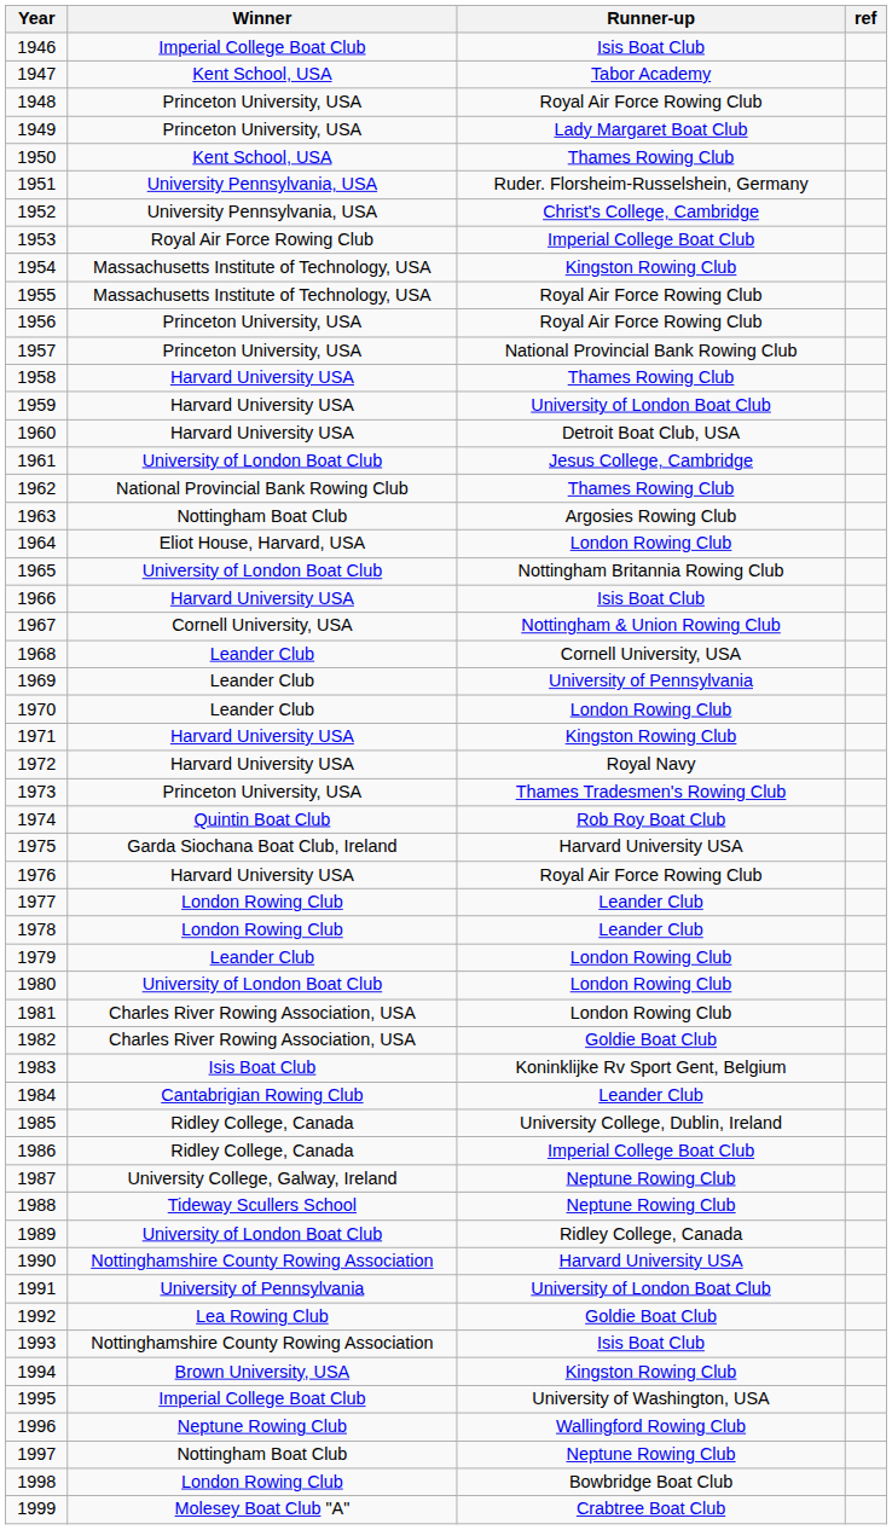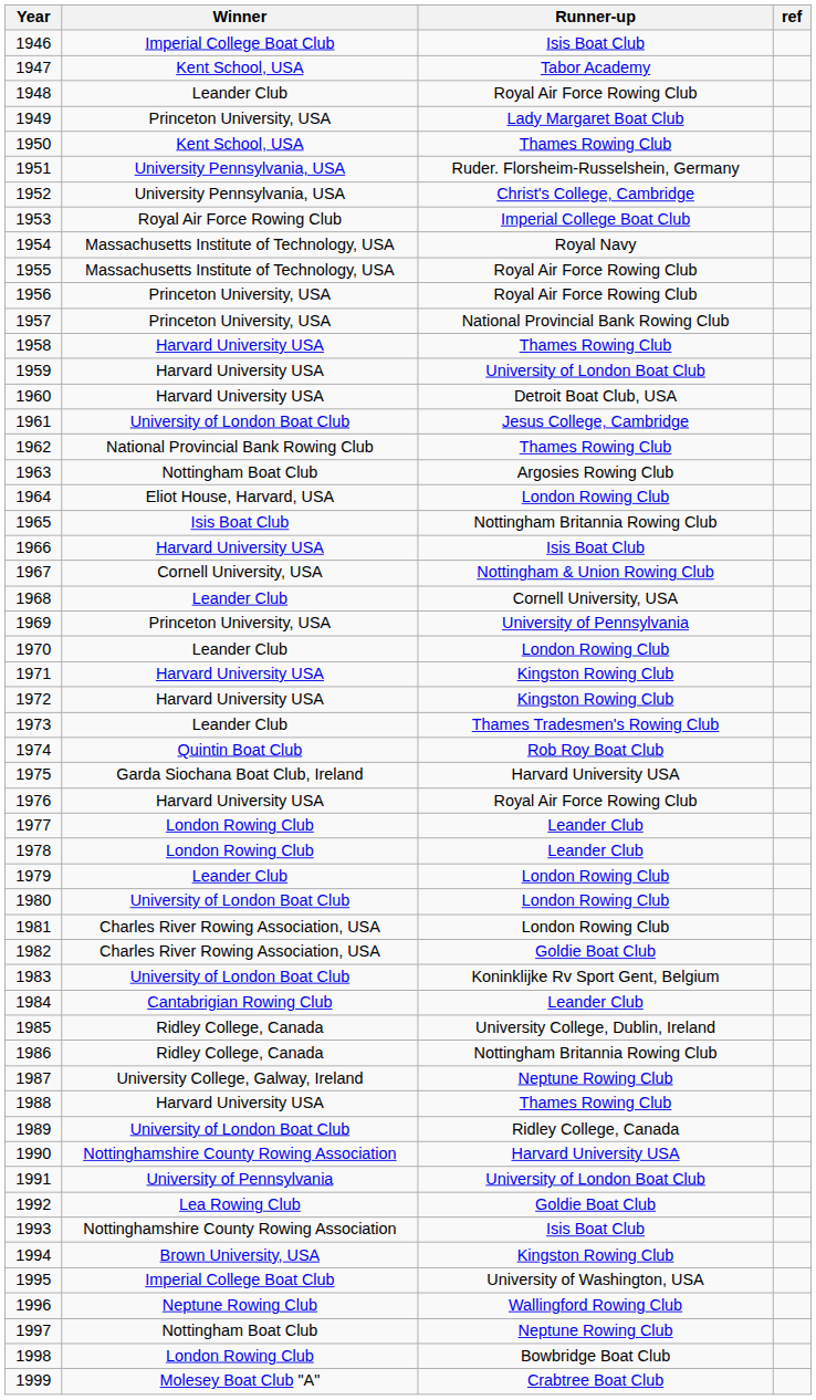 <table class="wikitable" style="text-align:center">
 <tr>
 <th width=50>Year</th>
 <th width=350>Winner</th>
 <th width=350>Runner-up</th>
 <th width=30>ref</th>
 </tr>
 <tr>
 <td>1946</td>
 <td><a href='#'>Imperial College Boat Club</a></td>
 <td><a href='#'>Isis Boat Club</a></td>
 <td></td>
 </tr>
 <tr>
 <td>1947</td>
 <td><a href='#'>Kent School, USA</a></td>
 <td><a href='#'>Tabor Academy</a></td>
 <td></td>
 </tr>
 <tr>
 <td>1948</td>
-<td>Princeton University, USA</td>
+<td>Leander Club</td>
 <td>Royal Air Force Rowing Club</td>
 <td></td>
 </tr>
 <tr>
 <td>1949</td>
 <td>Princeton University, USA</td>
 <td><a href='#'>Lady Margaret Boat Club</a></td>
 <td></td>
 </tr>
 <tr>
 <td>1950</td>
 <td><a href='#'>Kent School, USA</a></td>
 <td><a href='#'>Thames Rowing Club</a></td>
 <td></td>
 </tr>
 <tr>
 <td>1951</td>
 <td><a href='#'>University Pennsylvania, USA</a></td>
 <td>Ruder. Florsheim-Russelshein, Germany</td>
 <td></td>
 </tr>
 <tr>
 <td>1952</td>
 <td>University Pennsylvania, USA</td>
 <td><a href='#'>Christ's College, Cambridge</a></td>
 <td></td>
 </tr>
 <tr>
 <td>1953</td>
 <td>Royal Air Force Rowing Club</td>
 <td><a href='#'>Imperial College Boat Club</a></td>
 <td></td>
 </tr>
 <tr>
 <td>1954</td>
 <td>Massachusetts Institute of Technology, USA</td>
-<td><a href='#'>Kingston Rowing Club</a></td>
+<td>Royal Navy</td>
 <td></td>
 </tr>
 <tr>
 <td>1955</td>
 <td>Massachusetts Institute of Technology, USA</td>
 <td>Royal Air Force Rowing Club</td>
 <td></td>
 </tr>
 <tr>
 <td>1956</td>
 <td>Princeton University, USA</td>
 <td>Royal Air Force Rowing Club</td>
 <td></td>
 </tr>
 <tr>
 <td>1957</td>
 <td>Princeton University, USA</td>
 <td>National Provincial Bank Rowing Club</td>
 <td></td>
 </tr>
 <tr>
 <td>1958</td>
 <td><a href='#'>Harvard University USA</a></td>
 <td><a href='#'>Thames Rowing Club</a></td>
 <td></td>
 </tr>
 <tr>
 <td>1959</td>
 <td>Harvard University USA</td>
 <td><a href='#'>University of London Boat Club</a></td>
 <td></td>
 </tr>
 <tr>
 <td>1960</td>
 <td>Harvard University USA</td>
 <td>Detroit Boat Club, USA</td>
 <td></td>
 </tr>
 <tr>
 <td>1961</td>
 <td><a href='#'>University of London Boat Club</a></td>
 <td><a href='#'>Jesus College, Cambridge</a></td>
 <td></td>
 </tr>
 <tr>
 <td>1962</td>
 <td>National Provincial Bank Rowing Club</td>
 <td><a href='#'>Thames Rowing Club</a></td>
 <td></td>
 </tr>
 <tr>
 <td>1963</td>
 <td>Nottingham Boat Club</td>
 <td>Argosies Rowing Club</td>
 <td></td>
 </tr>
 <tr>
 <td>1964</td>
 <td>Eliot House, Harvard, USA</td>
 <td><a href='#'>London Rowing Club</a></td>
 <td></td>
 </tr>
 <tr>
 <td>1965</td>
-<td><a href='#'>University of London Boat Club</a></td>
+<td><a href='#'>Isis Boat Club</a></td>
 <td>Nottingham Britannia Rowing Club</td>
 <td></td>
 </tr>
 <tr>
 <td>1966</td>
 <td><a href='#'>Harvard University USA</a></td>
 <td><a href='#'>Isis Boat Club</a></td>
 <td></td>
 </tr>
 <tr>
 <td>1967</td>
 <td>Cornell University, USA</td>
 <td><a href='#'>Nottingham & Union Rowing Club</a></td>
 <td></td>
 </tr>
 <tr>
 <td>1968</td>
 <td><a href='#'>Leander Club</a></td>
 <td>Cornell University, USA</td>
 <td></td>
 </tr>
 <tr>
 <td>1969</td>
-<td>Leander Club</td>
+<td>Princeton University, USA</td>
 <td><a href='#'>University of Pennsylvania</a></td>
 <td></td>
 </tr>
 <tr>
 <td>1970</td>
 <td>Leander Club</td>
 <td><a href='#'>London Rowing Club</a></td>
 <td></td>
 </tr>
 <tr>
 <td>1971</td>
 <td><a href='#'>Harvard University USA</a></td>
 <td><a href='#'>Kingston Rowing Club</a></td>
 <td></td>
 </tr>
 <tr>
 <td>1972</td>
 <td>Harvard University USA</td>
-<td>Royal Navy</td>
+<td><a href='#'>Kingston Rowing Club</a></td>
 <td></td>
 </tr>
 <tr>
 <td>1973</td>
-<td>Princeton University, USA</td>
+<td>Leander Club</td>
 <td><a href='#'>Thames Tradesmen's Rowing Club</a></td>
 <td></td>
 </tr>
 <tr>
 <td>1974</td>
 <td><a href='#'>Quintin Boat Club</a></td>
 <td><a href='#'>Rob Roy Boat Club</a></td>
 <td></td>
 </tr>
 <tr>
 <td>1975</td>
 <td>Garda Siochana Boat Club, Ireland</td>
 <td>Harvard University USA</td>
 <td></td>
 </tr>
 <tr>
 <td>1976</td>
 <td>Harvard University USA</td>
 <td>Royal Air Force Rowing Club</td>
 <td></td>
 </tr>
 <tr>
 <td>1977</td>
 <td><a href='#'>London Rowing Club</a></td>
 <td><a href='#'>Leander Club</a></td>
 <td></td>
 </tr>
 <tr>
 <td>1978</td>
 <td><a href='#'>London Rowing Club</a></td>
 <td><a href='#'>Leander Club</a></td>
 <td></td>
 </tr>
 <tr>
 <td>1979</td>
 <td><a href='#'>Leander Club</a></td>
 <td><a href='#'>London Rowing Club</a></td>
 <td></td>
 </tr>
 <tr>
 <td>1980</td>
 <td><a href='#'>University of London Boat Club</a></td>
 <td><a href='#'>London Rowing Club</a></td>
 <td></td>
 </tr>
 <tr>
 <td>1981</td>
 <td>Charles River Rowing Association, USA</td>
 <td>London Rowing Club</td>
 <td></td>
 </tr>
 <tr>
 <td>1982</td>
 <td>Charles River Rowing Association, USA</td>
 <td><a href='#'>Goldie Boat Club</a></td>
 <td></td>
 </tr>
 <tr>
 <td>1983</td>
-<td><a href='#'>Isis Boat Club</a></td>
+<td><a href='#'>University of London Boat Club</a></td>
 <td>Koninklijke Rv Sport Gent, Belgium</td>
 <td></td>
 </tr>
 <tr>
 <td>1984</td>
 <td><a href='#'>Cantabrigian Rowing Club</a></td>
 <td><a href='#'>Leander Club</a></td>
 <td></td>
 </tr>
 <tr>
 <td>1985</td>
 <td>Ridley College, Canada</td>
 <td>University College, Dublin, Ireland</td>
 <td></td>
 </tr>
 <tr>
 <td>1986</td>
 <td>Ridley College, Canada</td>
-<td><a href='#'>Imperial College Boat Club</a></td>
+<td>Nottingham Britannia Rowing Club</td>
 <td></td>
 </tr>
 <tr>
 <td>1987</td>
 <td>University College, Galway, Ireland</td>
 <td><a href='#'>Neptune Rowing Club</a></td>
 <td></td>
 </tr>
 <tr>
 <td>1988</td>
-<td><a href='#'>Tideway Scullers School</a></td>
-<td><a href='#'>Neptune Rowing Club</a></td>
+<td>Harvard University USA</td>
+<td><a href='#'>Thames Rowing Club</a></td>
 <td></td>
 </tr>
 <tr>
 <td>1989</td>
 <td><a href='#'>University of London Boat Club</a></td>
 <td>Ridley College, Canada</td>
 <td></td>
 </tr>
 <tr>
 <td>1990</td>
 <td><a href='#'>Nottinghamshire County Rowing Association</a></td>
 <td><a href='#'>Harvard University USA</a></td>
 <td></td>
 </tr>
 <tr>
 <td>1991</td>
 <td><a href='#'>University of Pennsylvania</a></td>
 <td><a href='#'>University of London Boat Club</a></td>
 <td></td>
 </tr>
 <tr>
 <td>1992</td>
 <td><a href='#'>Lea Rowing Club</a></td>
 <td><a href='#'>Goldie Boat Club</a></td>
 <td></td>
 </tr>
 <tr>
 <td>1993</td>
 <td>Nottinghamshire County Rowing Association</td>
 <td><a href='#'>Isis Boat Club</a></td>
 <td></td>
 </tr>
 <tr>
 <td>1994</td>
 <td><a href='#'>Brown University, USA</a></td>
 <td><a href='#'>Kingston Rowing Club</a></td>
 <td></td>
 </tr>
 <tr>
 <td>1995</td>
 <td><a href='#'>Imperial College Boat Club</a></td>
 <td>University of Washington, USA</td>
 <td></td>
 </tr>
 <tr>
 <td>1996</td>
 <td><a href='#'>Neptune Rowing Club</a></td>
 <td><a href='#'>Wallingford Rowing Club</a></td>
 <td></td>
 </tr>
 <tr>
 <td>1997</td>
 <td>Nottingham Boat Club</td>
 <td><a href='#'>Neptune Rowing Club</a></td>
 <td></td>
 </tr>
 <tr>
 <td>1998</td>
 <td><a href='#'>London Rowing Club</a></td>
 <td>Bowbridge Boat Club</td>
 <td></td>
 </tr>
 <tr>
 <td>1999</td>
 <td><a href='#'>Molesey Boat Club</a> "A"</td>
 <td><a href='#'>Crabtree Boat Club</a></td>
 <td></td>
 </tr>
 </table>
